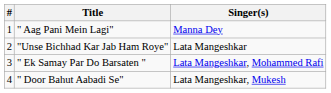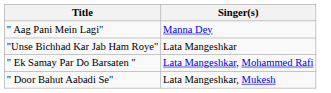 <table class="wikitable">
 <tr>
-<th>#</th>
 <th>Title</th>
 <th>Singer(s)</th>
 </tr>
 <tr>
-<td>1</td>
 <td>" Aag Pani Mein Lagi"</td>
 <td><a href='#'>Manna Dey</a></td>
 </tr>
 <tr>
-<td>2</td>
 <td>"Unse Bichhad Kar Jab Ham Roye"</td>
 <td>Lata Mangeshkar</td>
 </tr>
 <tr>
-<td>3</td>
 <td>" Ek Samay Par Do Barsaten "</td>
 <td><a href='#'>Lata Mangeshkar</a>, <a href='#'>Mohammed Rafi</a></td>
 </tr>
 <tr>
-<td>4</td>
 <td>" Door Bahut Aabadi Se"</td>
 <td>Lata Mangeshkar, <a href='#'>Mukesh</a></td>
 </tr>
 </table>
